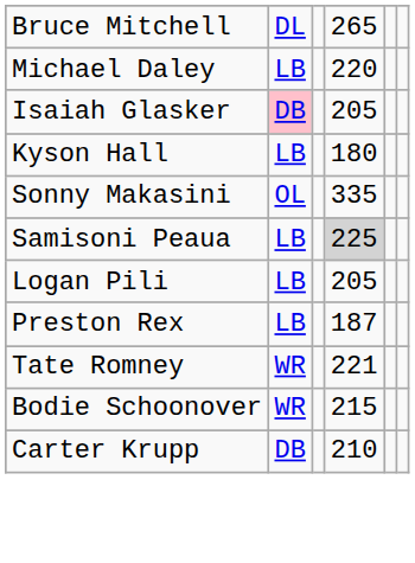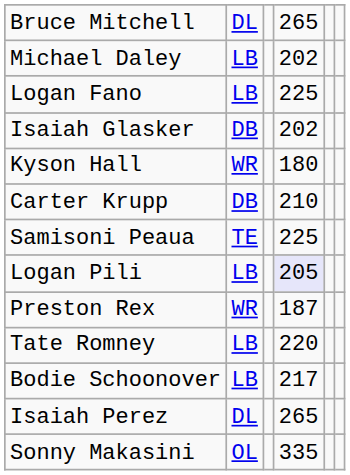 <table class="wikitable sortable" border="2">
 <tr>
 <td>Bruce Mitchell</td>
 <td><a href='#'>DL</a></td>
 <td></td>
 <td>265</td>
 <td></td>
 <td></td>
 </tr>
 <tr>
 <td>Michael Daley</td>
 <td><a href='#'>LB</a></td>
 <td></td>
+<td>202</td>
+<td></td>
+<td></td>
+</tr>
+<tr>
+<td>Logan Fano</td>
+<td><a href='#'>LB</a></td>
+<td></td>
+<td>225</td>
+<td></td>
+<td></td>
+</tr>
+<tr>
+<td>Isaiah Glasker</td>
+<td><a href='#'>DB</a></td>
+<td></td>
+<td>202</td>
+<td></td>
+<td></td>
+</tr>
+<tr>
+<td>Kyson Hall</td>
+<td><a href='#'>WR</a></td>
+<td></td>
+<td>180</td>
+<td></td>
+<td></td>
+</tr>
+<tr>
+<td>Carter Krupp</td>
+<td><a href='#'>DB</a></td>
+<td></td>
+<td>210</td>
+<td></td>
+<td></td>
+</tr>
+<tr>
+<td>Samisoni Peaua</td>
+<td><a href='#'>TE</a></td>
+<td></td>
+<td>225</td>
+<td></td>
+<td></td>
+</tr>
+<tr>
+<td>Logan Pili</td>
+<td><a href='#'>LB</a></td>
+<td></td>
+<td style="background: lavender;">205</td>
+<td></td>
+<td></td>
+</tr>
+<tr>
+<td>Preston Rex</td>
+<td><a href='#'>WR</a></td>
+<td></td>
+<td>187</td>
+<td></td>
+<td></td>
+</tr>
+<tr>
+<td>Tate Romney</td>
+<td><a href='#'>LB</a></td>
+<td></td>
 <td>220</td>
 <td></td>
 <td></td>
 </tr>
 <tr>
-<td>Isaiah Glasker</td>
-<td style="background: pink;"><a href='#'>DB</a></td>
+<td>Bodie Schoonover</td>
+<td><a href='#'>LB</a></td>
 <td></td>
-<td>205</td>
+<td>217</td>
 <td></td>
 <td></td>
 </tr>
 <tr>
-<td>Kyson Hall</td>
-<td><a href='#'>LB</a></td>
+<td>Isaiah Perez</td>
+<td><a href='#'>DL</a></td>
 <td></td>
-<td>180</td>
+<td>265</td>
 <td></td>
 <td></td>
 </tr>
 <tr>
 <td>Sonny Makasini</td>
 <td><a href='#'>OL</a></td>
 <td></td>
 <td>335</td>
 <td></td>
 <td></td>
 </tr>
-<tr>
-<td>Samisoni Peaua</td>
-<td><a href='#'>LB</a></td>
-<td></td>
-<td style="background: lightgrey;">225</td>
-<td></td>
-<td></td>
-</tr>
-<tr>
-<td>Logan Pili</td>
-<td><a href='#'>LB</a></td>
-<td></td>
-<td>205</td>
-<td></td>
-<td></td>
-</tr>
-<tr>
-<td>Preston Rex</td>
-<td><a href='#'>LB</a></td>
-<td></td>
-<td>187</td>
-<td></td>
-<td></td>
-</tr>
-<tr>
-<td>Tate Romney</td>
-<td><a href='#'>WR</a></td>
-<td></td>
-<td>221</td>
-<td></td>
-<td></td>
-</tr>
-<tr>
-<td>Bodie Schoonover</td>
-<td><a href='#'>WR</a></td>
-<td></td>
-<td>215</td>
-<td></td>
-<td></td>
-</tr>
-<tr>
-<td>Carter Krupp</td>
-<td><a href='#'>DB</a></td>
-<td></td>
-<td>210</td>
-<td></td>
-<td></td>
-</tr>
 </table>
